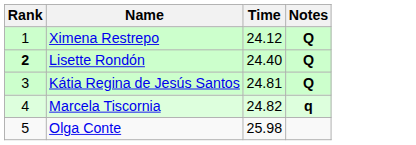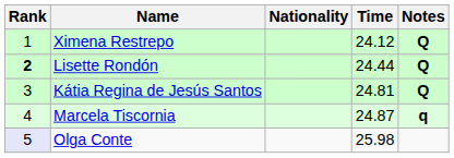 <table class="wikitable sortable" style="text-align:center">
 <tr>
 <th>Rank</th>
 <th>Name</th>
+<th>Nationality</th>
 <th>Time</th>
 <th>Notes</th>
 </tr>
 <tr bgcolor=ccffcc>
 <td align=center>1</td>
 <td align=left><a href='#'>Ximena Restrepo</a></td>
+<td align=left></td>
 <td>24.12</td>
 <td><strong>Q</strong></td>
 </tr>
 <tr bgcolor=ccffcc>
 <td align=center><strong>2</strong></td>
 <td align=left><a href='#'>Lisette Rondón</a></td>
-<td>24.40</td>
+<td align=left></td>
+<td>24.44</td>
 <td><strong>Q</strong></td>
 </tr>
 <tr bgcolor=ccffcc>
 <td align=center>3</td>
 <td align=left><a href='#'>Kátia Regina de Jesús Santos</a></td>
+<td align=left></td>
 <td>24.81</td>
 <td><strong>Q</strong></td>
 </tr>
 <tr bgcolor=ddffdd>
 <td align=center>4</td>
 <td align=left><a href='#'>Marcela Tiscornia</a></td>
-<td>24.82</td>
+<td align=left></td>
+<td>24.87</td>
 <td><strong>q</strong></td>
 </tr>
 <tr>
-<td align=center>5</td>
+<td align=center style="background: lavender;">5</td>
 <td align=left><a href='#'>Olga Conte</a></td>
+<td align=left></td>
 <td>25.98</td>
 <td></td>
 </tr>
 </table>
